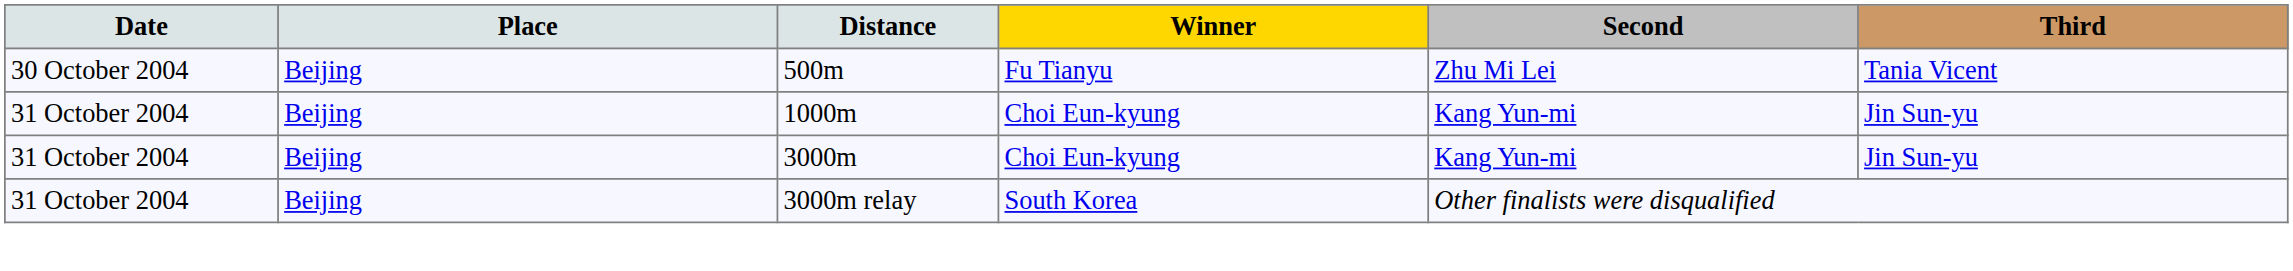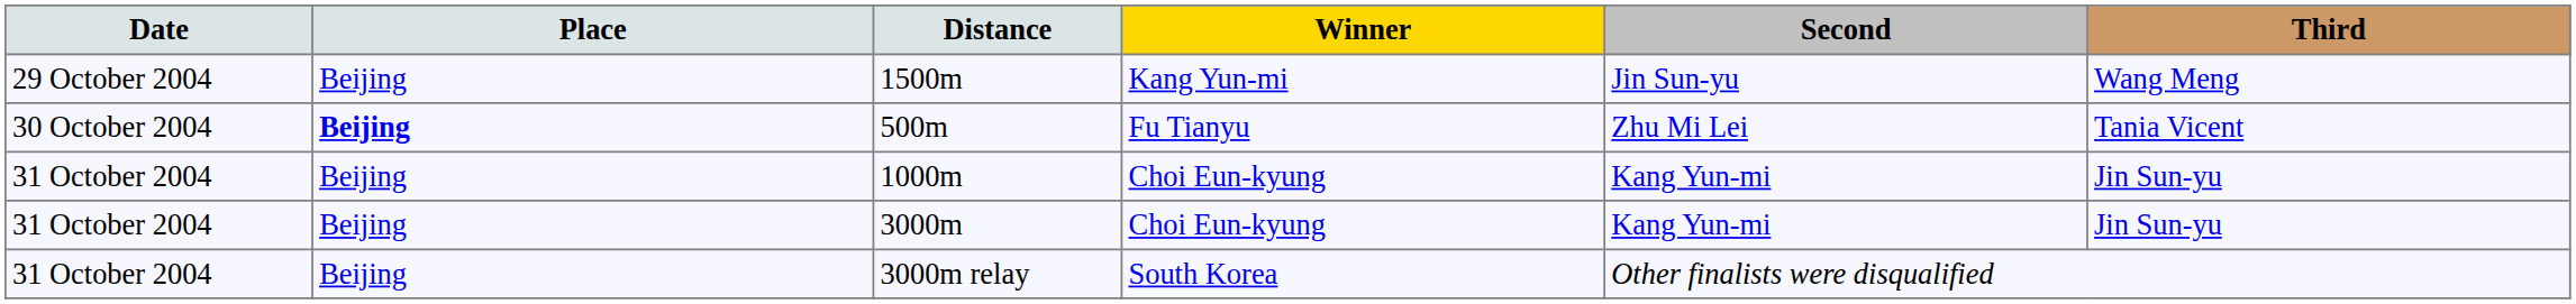 <table bgcolor="#f7f8ff" cellpadding="3" cellspacing="0" border="1" style="font-size: 95%; border: gray solid 1px; border-collapse: collapse;">
 <tr bgcolor="#CCCCCC">
 <td align="center" bgcolor="#DCE5E5" width="150"><strong>Date</strong></td>
 <td align="center" bgcolor="#DCE5E5" width="280"><strong>Place</strong></td>
 <td align="center" bgcolor="#DCE5E5" width="120"><strong>Distance</strong></td>
 <td align="center" bgcolor="gold" width="240"><strong>Winner</strong></td>
 <td align="center" bgcolor="silver" width="240"><strong>Second</strong></td>
 <td align="center" bgcolor="CC9966" width="240"><strong>Third</strong></td>
 </tr>
 <tr align="left">
+<td>29 October 2004</td>
+<td> <a href='#'>Beijing</a></td>
+<td>1500m</td>
+<td> <a href='#'>Kang Yun-mi</a></td>
+<td> <a href='#'>Jin Sun-yu</a></td>
+<td> <a href='#'>Wang Meng</a></td>
+</tr>
+<tr align="left">
 <td>30 October 2004</td>
-<td> <a href='#'>Beijing</a></td>
+<td><strong> <a href='#'>Beijing</a></strong></td>
 <td>500m</td>
 <td> <a href='#'>Fu Tianyu</a></td>
 <td> <a href='#'>Zhu Mi Lei</a></td>
 <td> <a href='#'>Tania Vicent</a></td>
 </tr>
 <tr align="left">
 <td>31 October 2004</td>
 <td> <a href='#'>Beijing</a></td>
 <td>1000m</td>
 <td> <a href='#'>Choi Eun-kyung</a></td>
 <td> <a href='#'>Kang Yun-mi</a></td>
 <td> <a href='#'>Jin Sun-yu</a></td>
 </tr>
 <tr align="left">
 <td>31 October 2004</td>
 <td> <a href='#'>Beijing</a></td>
 <td>3000m</td>
 <td> <a href='#'>Choi Eun-kyung</a></td>
 <td> <a href='#'>Kang Yun-mi</a></td>
 <td> <a href='#'>Jin Sun-yu</a></td>
 </tr>
 <tr align="left">
 <td>31 October 2004</td>
 <td> <a href='#'>Beijing</a></td>
 <td>3000m relay</td>
 <td> <a href='#'>South Korea</a></td>
 <td colspan=2><em>Other finalists were disqualified</em></td>
 </tr>
 </table>
